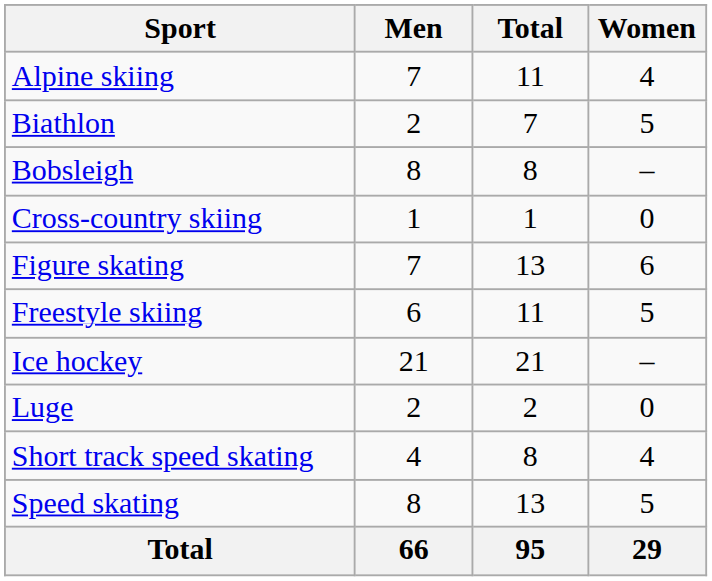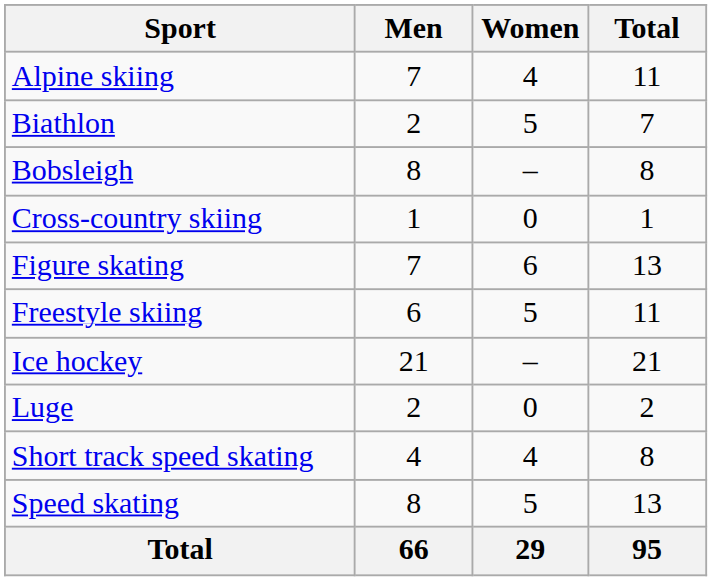 <table class="wikitable sortable" style="text-align:center;">
 <tr>
 <th width=180>Sport</th>
 <th width=55>Men</th>
+<th width=55>Women</th>
 <th width=55>Total</th>
-<th width=55>Women</th>
 </tr>
 <tr>
 <td align=left><a href='#'>Alpine skiing</a></td>
 <td>7</td>
+<td>4</td>
 <td>11</td>
-<td>4</td>
 </tr>
 <tr>
 <td align=left><a href='#'>Biathlon</a></td>
 <td>2</td>
+<td>5</td>
 <td>7</td>
-<td>5</td>
 </tr>
 <tr>
 <td align=left><a href='#'>Bobsleigh</a></td>
 <td>8</td>
+<td>–</td>
 <td>8</td>
-<td>–</td>
 </tr>
 <tr>
 <td align=left><a href='#'>Cross-country skiing</a></td>
 <td>1</td>
+<td>0</td>
 <td>1</td>
-<td>0</td>
 </tr>
 <tr>
 <td align=left><a href='#'>Figure skating</a></td>
 <td>7</td>
+<td>6</td>
 <td>13</td>
-<td>6</td>
 </tr>
 <tr>
 <td align=left><a href='#'>Freestyle skiing</a></td>
 <td>6</td>
+<td>5</td>
 <td>11</td>
-<td>5</td>
 </tr>
 <tr>
 <td align=left><a href='#'>Ice hockey</a></td>
 <td>21</td>
+<td>–</td>
 <td>21</td>
-<td>–</td>
 </tr>
 <tr>
 <td align=left><a href='#'>Luge</a></td>
 <td>2</td>
+<td>0</td>
 <td>2</td>
-<td>0</td>
 </tr>
 <tr>
 <td align=left><a href='#'>Short track speed skating</a></td>
 <td>4</td>
+<td>4</td>
 <td>8</td>
-<td>4</td>
 </tr>
 <tr>
 <td align=left><a href='#'>Speed skating</a></td>
 <td>8</td>
+<td>5</td>
 <td>13</td>
-<td>5</td>
 </tr>
 <tr>
 <th>Total</th>
 <th>66</th>
+<th>29</th>
 <th>95</th>
-<th>29</th>
 </tr>
 </table>
